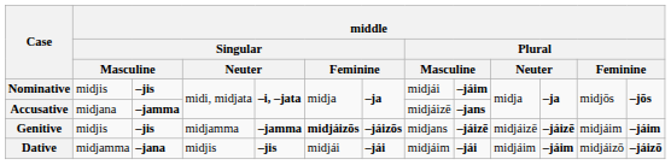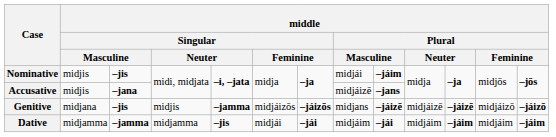 <table class="wikitable">
 <tr>
 <th rowspan="3">Case</th>
 <th colspan="12"><br> middle</th>
 </tr>
 <tr>
 <th colspan="6"><strong>Singular</strong></th>
 <th colspan="6"><strong>Plural</strong></th>
 </tr>
 <tr>
 <th colspan="2"><strong>Masculine</strong></th>
 <th colspan="2"><strong>Neuter</strong></th>
 <th colspan="2"><strong>Feminine</strong></th>
 <th colspan="2"><strong>Masculine</strong></th>
 <th colspan="2"><strong>Neuter</strong></th>
 <th colspan="2"><strong>Feminine</strong></th>
 </tr>
 <tr>
 <th><strong>Nominative</strong></th>
 <td>midjis</td>
 <td><strong>–jis</strong></td>
 <td rowspan="2">midi, midjata</td>
 <td rowspan="2"><strong>–i, –jata</strong></td>
 <td rowspan="2">midja</td>
 <td rowspan="2"><strong>–ja</strong></td>
 <td>midjái</td>
 <td><strong>–jáim</strong></td>
 <td rowspan="2">midja</td>
 <td rowspan="2"><strong>–ja</strong></td>
 <td rowspan="2">midjōs</td>
 <td rowspan="2"><strong>–jōs</strong></td>
 </tr>
 <tr>
 <th><strong>Accusative</strong></th>
-<td>midjana</td>
-<td><strong>–jamma</strong></td>
+<td>midjis</td>
+<td><strong>–jana</strong></td>
 <td>midjáizē</td>
 <td><strong>–jans</strong></td>
 </tr>
 <tr>
 <th><strong>Genitive</strong></th>
+<td>midjana</td>
+<td><strong>–jis</strong></td>
 <td>midjis</td>
-<td><strong>–jis</strong></td>
-<td>midjamma</td>
 <td><strong>–jamma</strong></td>
-<td><strong>midjáizōs</strong></td>
+<td>midjáizōs</td>
 <td><strong>–jáizōs</strong></td>
 <td>midjans</td>
 <td><strong>–jáizē</strong></td>
 <td>midjáizē</td>
 <td><strong>–jáizē</strong></td>
-<td>midjáim</td>
-<td><strong>–jáim</strong></td>
+<td>midjáizō</td>
+<td><strong>–jáizō</strong></td>
 </tr>
 <tr>
 <th><strong>Dative</strong></th>
 <td>midjamma</td>
-<td><strong>–jana</strong></td>
-<td>midjis</td>
+<td><strong>–jamma</strong></td>
+<td>midjamma</td>
 <td><strong>–jis</strong></td>
 <td>midjái</td>
 <td><strong>–jái</strong></td>
 <td>midjáim</td>
 <td><strong>–jái</strong></td>
 <td>midjáim</td>
 <td><strong>–jáim</strong></td>
-<td>midjáizō</td>
-<td><strong>–jáizō</strong></td>
+<td>midjáim</td>
+<td><strong>–jáim</strong></td>
 </tr>
 </table>
